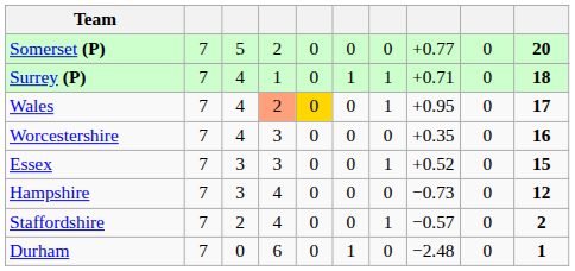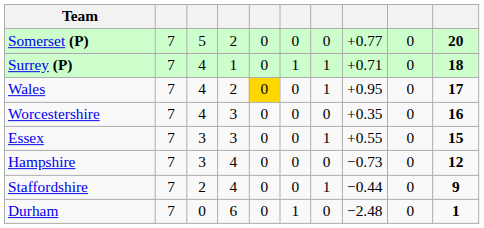 <table class="wikitable" style="text-align:center">
 <tr>
 <th width="150">Team</th>
 <th width="25"></th>
 <th width="25"></th>
 <th width="25"></th>
 <th width="25"></th>
 <th width="25"></th>
 <th width="25"></th>
 <th width="40"></th>
 <th width="40"></th>
 <th width="40"></th>
 </tr>
 <tr style="background:#cfc">
 <td style="text-align:left"><a href='#'>Somerset</a> <strong>(P)</strong></td>
 <td>7</td>
 <td>5</td>
 <td>2</td>
 <td>0</td>
 <td>0</td>
 <td>0</td>
 <td>+0.77</td>
 <td>0</td>
 <td><strong>20</strong></td>
 </tr>
 <tr>
 </tr>
 <tr style="background:#cfc">
 <td style="text-align:left"><a href='#'>Surrey</a> <strong>(P)</strong></td>
 <td>7</td>
 <td>4</td>
 <td>1</td>
 <td>0</td>
 <td>1</td>
 <td>1</td>
 <td>+0.71</td>
 <td>0</td>
 <td><strong>18</strong></td>
 </tr>
 <tr>
 <td style="text-align:left"><a href='#'>Wales</a></td>
 <td>7</td>
 <td>4</td>
-<td style="background: lightsalmon;">2</td>
+<td>2</td>
 <td style="background: gold;">0</td>
 <td>0</td>
 <td>1</td>
 <td>+0.95</td>
 <td>0</td>
 <td><strong>17</strong></td>
 </tr>
 <tr>
 <td style="text-align:left"><a href='#'>Worcestershire</a></td>
 <td>7</td>
 <td>4</td>
 <td>3</td>
 <td>0</td>
 <td>0</td>
 <td>0</td>
 <td>+0.35</td>
 <td>0</td>
 <td><strong>16</strong></td>
 </tr>
 <tr>
 <td style="text-align:left"><a href='#'>Essex</a></td>
 <td>7</td>
 <td>3</td>
 <td>3</td>
 <td>0</td>
 <td>0</td>
 <td>1</td>
-<td>+0.52</td>
+<td>+0.55</td>
 <td>0</td>
 <td><strong>15</strong></td>
 </tr>
 <tr>
 <td style="text-align:left"><a href='#'>Hampshire</a></td>
 <td>7</td>
 <td>3</td>
 <td>4</td>
 <td>0</td>
 <td>0</td>
 <td>0</td>
 <td>−0.73</td>
 <td>0</td>
 <td><strong>12</strong></td>
 </tr>
 <tr>
 <td style="text-align:left"><a href='#'>Staffordshire</a></td>
 <td>7</td>
 <td>2</td>
 <td>4</td>
 <td>0</td>
 <td>0</td>
 <td>1</td>
-<td>−0.57</td>
+<td>−0.44</td>
 <td>0</td>
-<td><strong>2</strong></td>
+<td><strong>9</strong></td>
 </tr>
 <tr>
 <td style="text-align:left"><a href='#'>Durham</a></td>
 <td>7</td>
 <td>0</td>
 <td>6</td>
 <td>0</td>
 <td>1</td>
 <td>0</td>
 <td>−2.48</td>
 <td>0</td>
 <td><strong>1</strong></td>
 </tr>
 </table>
